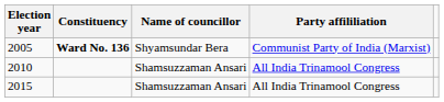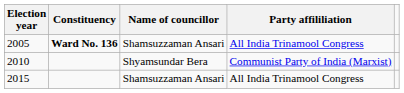 <table class="wikitable"ìÍĦĤĠčw>
 <tr>
 <th>Election<br> year</th>
 <th>Constituency</th>
 <th>Name of councillor</th>
 <th>Party affililiation</th>
 </tr>
 <tr>
 <td>2005</td>
 <td><strong>Ward No. 136</strong></td>
-<td>Shyamsundar Bera</td>
-<td><a href='#'>Communist Party of India (Marxist)</a></td>
+<td>Shamsuzzaman Ansari</td>
+<td><a href='#'>All India Trinamool Congress</a></td>
 <td></td>
 </tr>
 <tr>
 <td>2010</td>
 <td></td>
-<td>Shamsuzzaman Ansari</td>
-<td><a href='#'>All India Trinamool Congress</a></td>
+<td>Shyamsundar Bera</td>
+<td><a href='#'>Communist Party of India (Marxist)</a></td>
 <td></td>
 </tr>
 <tr>
 <td>2015</td>
 <td></td>
 <td>Shamsuzzaman Ansari</td>
 <td>All India Trinamool Congress</td>
 <td></td>
 </tr>
 </table>
